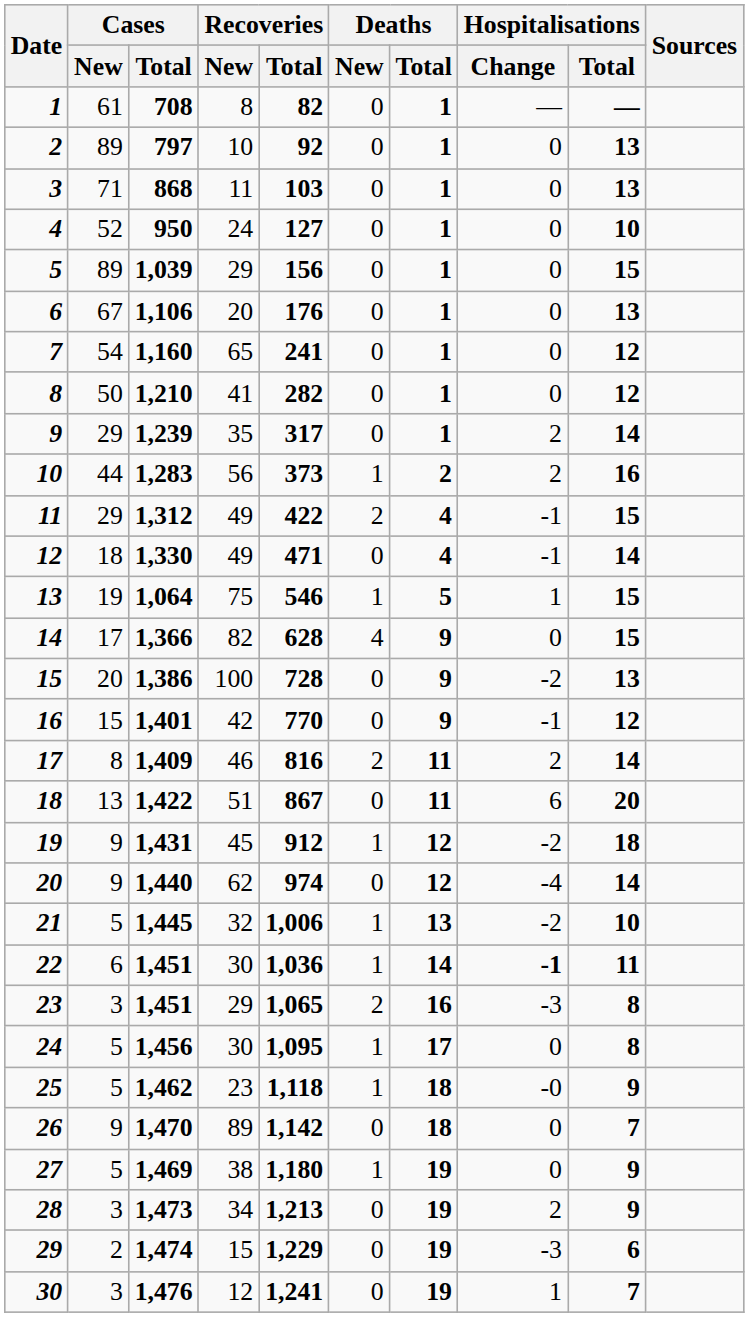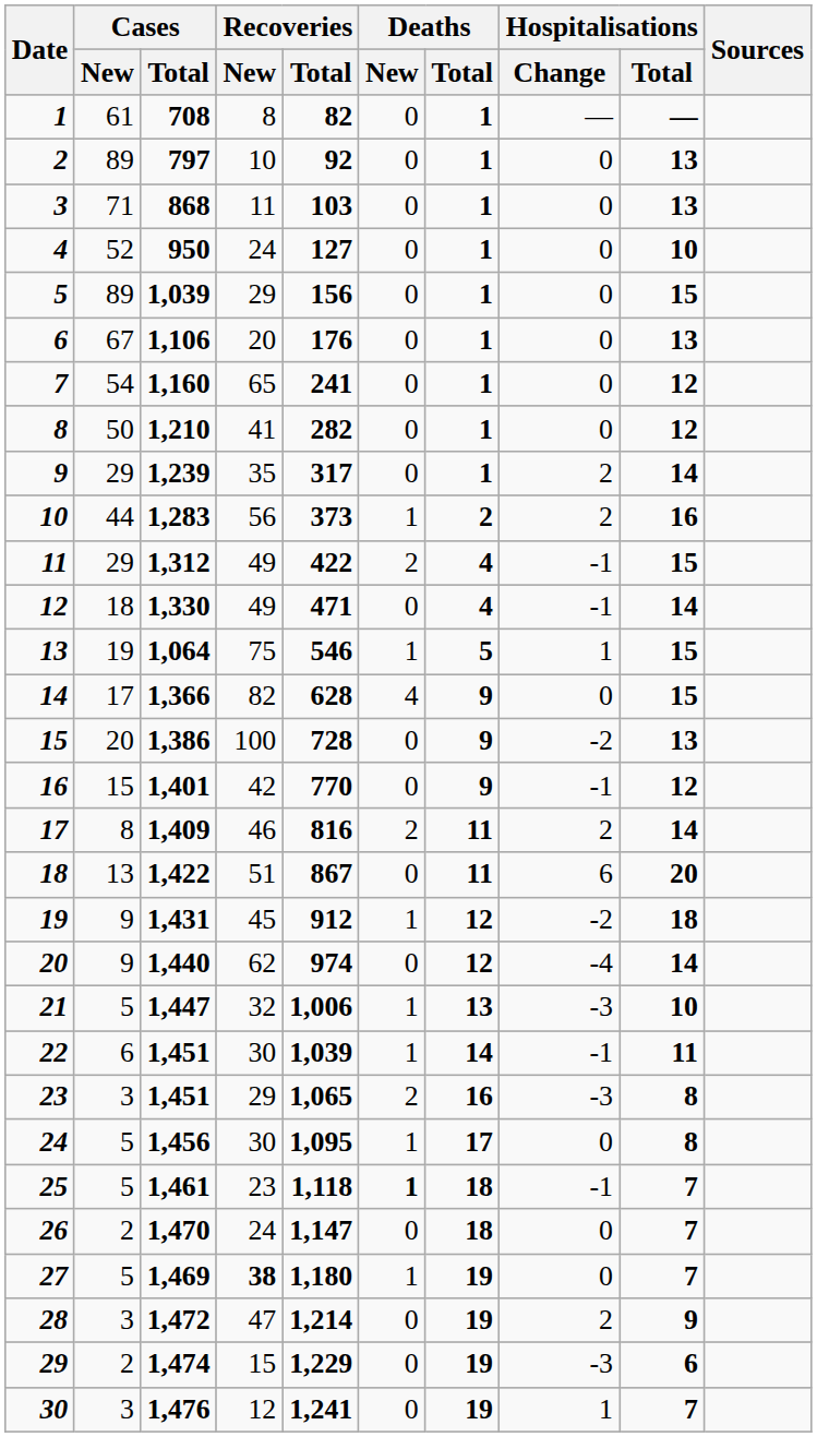 <table class="wikitable sortable mw-collapsible mw-collapsed sticky-header-multi sort-under" style="text-align:right;">
 <tr>
 <th rowspan=2>Date</th>
 <th colspan=2>Cases</th>
 <th colspan=2>Recoveries</th>
 <th colspan=2>Deaths</th>
 <th colspan=2>Hospitalisations</th>
 <th rowspan=2 class="unsortable">Sources</th>
 </tr>
 <tr>
 <th>New</th>
 <th>Total</th>
 <th>New</th>
 <th>Total</th>
 <th>New</th>
 <th>Total</th>
 <th>Change</th>
 <th>Total</th>
 </tr>
 <tr>
 <td><strong><em>1</em></strong></td>
 <td>61</td>
 <td><strong>708</strong></td>
 <td>8</td>
 <td><strong>82</strong></td>
 <td>0</td>
 <td><strong>1</strong></td>
 <td>—</td>
 <td><strong>—</strong></td>
 <td></td>
 </tr>
 <tr>
 <td><strong><em>2</em></strong></td>
 <td>89</td>
 <td><strong>797</strong></td>
 <td>10</td>
 <td><strong>92</strong></td>
 <td>0</td>
 <td><strong>1</strong></td>
 <td>0</td>
 <td><strong>13</strong></td>
 <td></td>
 </tr>
 <tr>
 <td><strong><em>3</em></strong></td>
 <td>71</td>
 <td><strong>868</strong></td>
 <td>11</td>
 <td><strong>103</strong></td>
 <td>0</td>
 <td><strong>1</strong></td>
 <td>0</td>
 <td><strong>13</strong></td>
 <td></td>
 </tr>
 <tr>
 <td><strong><em>4</em></strong></td>
 <td>52</td>
 <td><strong>950</strong></td>
 <td>24</td>
 <td><strong>127</strong></td>
 <td>0</td>
 <td><strong>1</strong></td>
 <td>0</td>
 <td><strong>10</strong></td>
 <td></td>
 </tr>
 <tr>
 <td><strong><em>5</em></strong></td>
 <td>89</td>
 <td><strong>1,039</strong></td>
 <td>29</td>
 <td><strong>156</strong></td>
 <td>0</td>
 <td><strong>1</strong></td>
 <td>0</td>
 <td><strong>15</strong></td>
 <td></td>
 </tr>
 <tr>
 <td><strong><em>6</em></strong></td>
 <td>67</td>
 <td><strong>1,106</strong></td>
 <td>20</td>
 <td><strong>176</strong></td>
 <td>0</td>
 <td><strong>1</strong></td>
 <td>0</td>
 <td><strong>13</strong></td>
 <td></td>
 </tr>
 <tr>
 <td><strong><em>7</em></strong></td>
 <td>54</td>
 <td><strong>1,160</strong></td>
 <td>65</td>
 <td><strong>241</strong></td>
 <td>0</td>
 <td><strong>1</strong></td>
 <td>0</td>
 <td><strong>12</strong></td>
 <td></td>
 </tr>
 <tr>
 <td><strong><em>8</em></strong></td>
 <td>50</td>
 <td><strong>1,210</strong></td>
 <td>41</td>
 <td><strong>282</strong></td>
 <td>0</td>
 <td><strong>1</strong></td>
 <td>0</td>
 <td><strong>12</strong></td>
 <td></td>
 </tr>
 <tr>
 <td><strong><em>9</em></strong></td>
 <td>29</td>
 <td><strong>1,239</strong></td>
 <td>35</td>
 <td><strong>317</strong></td>
 <td>0</td>
 <td><strong>1</strong></td>
 <td>2</td>
 <td><strong>14</strong></td>
 <td></td>
 </tr>
 <tr>
 <td><strong><em>10</em></strong></td>
 <td>44</td>
 <td><strong>1,283</strong></td>
 <td>56</td>
 <td><strong>373</strong></td>
 <td>1</td>
 <td><strong>2</strong></td>
 <td>2</td>
 <td><strong>16</strong></td>
 <td></td>
 </tr>
 <tr>
 <td><strong><em>11</em></strong></td>
 <td>29</td>
 <td><strong>1,312</strong></td>
 <td>49</td>
 <td><strong>422</strong></td>
 <td>2</td>
 <td><strong>4</strong></td>
 <td>-1</td>
 <td><strong>15</strong></td>
 <td></td>
 </tr>
 <tr>
 <td><strong><em>12</em></strong></td>
 <td>18</td>
 <td><strong>1,330</strong></td>
 <td>49</td>
 <td><strong>471</strong></td>
 <td>0</td>
 <td><strong>4</strong></td>
 <td>-1</td>
 <td><strong>14</strong></td>
 <td></td>
 </tr>
 <tr>
 <td><strong><em>13</em></strong></td>
 <td>19</td>
 <td><strong>1,064</strong></td>
 <td>75</td>
 <td><strong>546</strong></td>
 <td>1</td>
 <td><strong>5</strong></td>
 <td>1</td>
 <td><strong>15</strong></td>
 <td></td>
 </tr>
 <tr>
 <td><strong><em>14</em></strong></td>
 <td>17</td>
 <td><strong>1,366</strong></td>
 <td>82</td>
 <td><strong>628</strong></td>
 <td>4</td>
 <td><strong>9</strong></td>
 <td>0</td>
 <td><strong>15</strong></td>
 <td></td>
 </tr>
 <tr>
 <td><strong><em>15</em></strong></td>
 <td>20</td>
 <td><strong>1,386</strong></td>
 <td>100</td>
 <td><strong>728</strong></td>
 <td>0</td>
 <td><strong>9</strong></td>
 <td>-2</td>
 <td><strong>13</strong></td>
 <td></td>
 </tr>
 <tr>
 <td><strong><em>16</em></strong></td>
 <td>15</td>
 <td><strong>1,401</strong></td>
 <td>42</td>
 <td><strong>770</strong></td>
 <td>0</td>
 <td><strong>9</strong></td>
 <td>-1</td>
 <td><strong>12</strong></td>
 <td></td>
 </tr>
 <tr>
 <td><strong><em>17</em></strong></td>
 <td>8</td>
 <td><strong>1,409</strong></td>
 <td>46</td>
 <td><strong>816</strong></td>
 <td>2</td>
 <td><strong>11</strong></td>
 <td>2</td>
 <td><strong>14</strong></td>
 <td></td>
 </tr>
 <tr>
 <td><strong><em>18</em></strong></td>
 <td>13</td>
 <td><strong>1,422</strong></td>
 <td>51</td>
 <td><strong>867</strong></td>
 <td>0</td>
 <td><strong>11</strong></td>
 <td>6</td>
 <td><strong>20 </strong></td>
 <td></td>
 </tr>
 <tr>
 <td><strong><em>19</em></strong></td>
 <td>9</td>
 <td><strong>1,431</strong></td>
 <td>45</td>
 <td><strong>912</strong></td>
 <td>1</td>
 <td><strong>12</strong></td>
 <td>-2</td>
 <td><strong>18</strong></td>
 <td></td>
 </tr>
 <tr>
 <td><strong><em>20</em></strong></td>
 <td>9</td>
 <td><strong>1,440</strong></td>
 <td>62</td>
 <td><strong>974</strong></td>
 <td>0</td>
 <td><strong>12</strong></td>
 <td>-4</td>
 <td><strong>14</strong></td>
 <td></td>
 </tr>
 <tr>
 <td><strong><em>21</em></strong></td>
 <td>5</td>
-<td><strong>1,445</strong></td>
+<td><strong>1,447</strong></td>
 <td>32</td>
 <td><strong>1,006</strong></td>
 <td>1</td>
 <td><strong>13</strong></td>
-<td>-2</td>
+<td>-3</td>
 <td><strong>10</strong></td>
 <td></td>
 </tr>
 <tr>
 <td><strong><em>22</em></strong></td>
 <td>6</td>
 <td><strong>1,451</strong></td>
 <td>30</td>
-<td><strong>1,036</strong></td>
+<td><strong>1,039</strong></td>
 <td>1</td>
 <td><strong>14</strong></td>
-<td><strong>-1</strong></td>
+<td>-1</td>
 <td><strong>11</strong></td>
 <td></td>
 </tr>
 <tr>
 <td><strong><em>23</em></strong></td>
 <td>3</td>
 <td><strong>1,451</strong></td>
 <td>29</td>
 <td><strong>1,065</strong></td>
 <td>2</td>
 <td><strong>16</strong></td>
 <td>-3</td>
 <td><strong>8</strong></td>
 <td></td>
 </tr>
 <tr>
 <td><strong><em>24</em></strong></td>
 <td>5</td>
 <td><strong>1,456</strong></td>
 <td>30</td>
 <td><strong>1,095</strong></td>
 <td>1</td>
 <td><strong>17</strong></td>
 <td>0</td>
 <td><strong>8</strong></td>
 <td></td>
 </tr>
 <tr>
 <td><strong><em>25</em></strong></td>
 <td>5</td>
-<td><strong>1,462</strong></td>
+<td><strong>1,461</strong></td>
 <td>23</td>
 <td><strong>1,118</strong></td>
-<td>1</td>
+<td><strong>1</strong></td>
 <td><strong>18</strong></td>
-<td>-0</td>
-<td><strong>9</strong></td>
+<td>-1</td>
+<td><strong>7</strong></td>
 <td></td>
 </tr>
 <tr>
 <td><strong><em>26</em></strong></td>
-<td>9</td>
+<td>2</td>
 <td><strong>1,470</strong></td>
-<td>89</td>
-<td><strong>1,142</strong></td>
+<td>24</td>
+<td><strong>1,147</strong></td>
 <td>0</td>
 <td><strong>18</strong></td>
 <td>0</td>
 <td><strong>7</strong></td>
 <td></td>
 </tr>
 <tr>
 <td><strong><em>27</em></strong></td>
 <td>5</td>
 <td><strong>1,469</strong></td>
-<td>38</td>
+<td><strong>38</strong></td>
 <td><strong>1,180</strong></td>
 <td>1</td>
 <td><strong>19</strong></td>
 <td>0</td>
-<td><strong>9</strong></td>
+<td><strong>7</strong></td>
 <td></td>
 </tr>
 <tr>
 <td><strong><em>28</em></strong></td>
 <td>3</td>
-<td><strong>1,473</strong></td>
-<td>34</td>
-<td><strong>1,213</strong></td>
+<td><strong>1,472</strong></td>
+<td>47</td>
+<td><strong>1,214</strong></td>
 <td>0</td>
 <td><strong>19</strong></td>
 <td>2</td>
 <td><strong>9</strong></td>
 <td></td>
 </tr>
 <tr>
 <td><strong><em>29</em></strong></td>
 <td>2</td>
 <td><strong>1,474</strong></td>
 <td>15</td>
 <td><strong>1,229</strong></td>
 <td>0</td>
 <td><strong>19</strong></td>
 <td>-3</td>
 <td><strong>6</strong></td>
 <td></td>
 </tr>
 <tr>
 <td><strong><em>30</em></strong></td>
 <td>3</td>
 <td><strong>1,476</strong></td>
 <td>12</td>
 <td><strong>1,241</strong></td>
 <td>0</td>
 <td><strong>19</strong></td>
 <td>1</td>
 <td><strong>7</strong></td>
 <td></td>
 </tr>
 </table>
